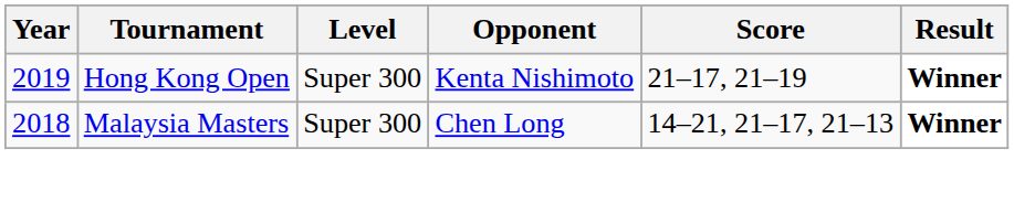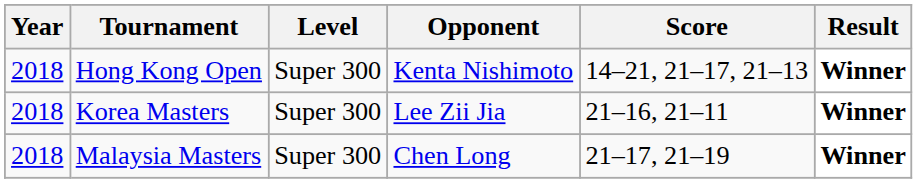 <table class="sortable wikitable" style="font-size: 90%;">
 <tr>
 <th>Year</th>
 <th>Tournament</th>
 <th>Level</th>
 <th>Opponent</th>
 <th>Score</th>
 <th>Result</th>
 </tr>
 <tr>
-<td align="center"><a href='#'>2019</a></td>
+<td align="center"><a href='#'>2018</a></td>
 <td align="left"><a href='#'>Hong Kong Open</a></td>
 <td align="left">Super 300</td>
 <td align="left"> <a href='#'>Kenta Nishimoto</a></td>
-<td align="left">21–17, 21–19</td>
+<td align="left">14–21, 21–17, 21–13</td>
+<td style="text-align:left; background:white"> <strong>Winner</strong></td>
+</tr>
+<tr>
+<td align="center"><a href='#'>2018</a></td>
+<td align="left"><a href='#'>Korea Masters</a></td>
+<td align="left">Super 300</td>
+<td align="left"> <a href='#'>Lee Zii Jia</a></td>
+<td align="left">21–16, 21–11</td>
 <td style="text-align:left; background:white"> <strong>Winner</strong></td>
 </tr>
 <tr>
 <td align="center"><a href='#'>2018</a></td>
 <td align="left"><a href='#'>Malaysia Masters</a></td>
 <td align="left">Super 300</td>
 <td align="left"> <a href='#'>Chen Long</a></td>
-<td align="left">14–21, 21–17, 21–13</td>
+<td align="left">21–17, 21–19</td>
 <td style="text-align:left; background:white"> <strong>Winner</strong></td>
 </tr>
 </table>
